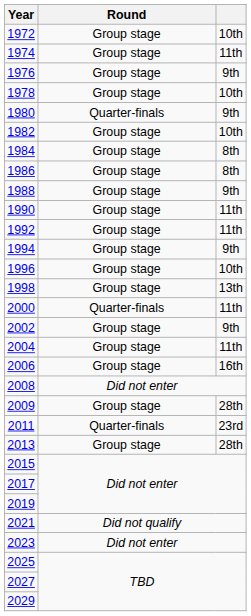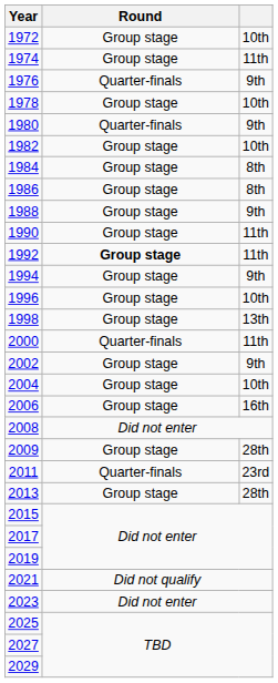 <table class="wikitable" style="text-align: center; font-size:90%">
 <tr>
 <th>Year</th>
 <th style="width:200px">Round</th>
 <th></th>
 </tr>
 <tr>
 <td><a href='#'>1972</a></td>
 <td>Group stage</td>
 <td>10th</td>
 </tr>
 <tr>
 <td><a href='#'>1974</a></td>
 <td>Group stage</td>
 <td>11th</td>
 </tr>
 <tr>
 <td><a href='#'>1976</a></td>
-<td>Group stage</td>
+<td>Quarter-finals</td>
 <td>9th</td>
 </tr>
 <tr>
 <td><a href='#'>1978</a></td>
 <td>Group stage</td>
 <td>10th</td>
 </tr>
 <tr>
 <td><a href='#'>1980</a></td>
 <td>Quarter-finals</td>
 <td>9th</td>
 </tr>
 <tr>
 <td><a href='#'>1982</a></td>
 <td>Group stage</td>
 <td>10th</td>
 </tr>
 <tr>
 <td><a href='#'>1984</a></td>
 <td>Group stage</td>
 <td>8th</td>
 </tr>
 <tr>
 <td><a href='#'>1986</a></td>
 <td>Group stage</td>
 <td>8th</td>
 </tr>
 <tr>
 <td><a href='#'>1988</a></td>
 <td>Group stage</td>
 <td>9th</td>
 </tr>
 <tr>
 <td><a href='#'>1990</a></td>
 <td>Group stage</td>
 <td>11th</td>
 </tr>
 <tr>
 <td><a href='#'>1992</a></td>
-<td>Group stage</td>
+<td><strong>Group stage</strong></td>
 <td>11th</td>
 </tr>
 <tr>
 <td><a href='#'>1994</a></td>
 <td>Group stage</td>
 <td>9th</td>
 </tr>
 <tr>
 <td><a href='#'>1996</a></td>
 <td>Group stage</td>
 <td>10th</td>
 </tr>
 <tr>
 <td><a href='#'>1998</a></td>
 <td>Group stage</td>
 <td>13th</td>
 </tr>
 <tr>
 <td><a href='#'>2000</a></td>
 <td>Quarter-finals</td>
 <td>11th</td>
 </tr>
 <tr>
 <td><a href='#'>2002</a></td>
 <td>Group stage</td>
 <td>9th</td>
 </tr>
 <tr>
 <td><a href='#'>2004</a></td>
 <td>Group stage</td>
-<td>11th</td>
+<td>10th</td>
 </tr>
 <tr>
 <td><a href='#'>2006</a></td>
 <td>Group stage</td>
 <td>16th</td>
 </tr>
 <tr>
 <td><a href='#'>2008</a></td>
 <td colspan="2"><em>Did not enter</em></td>
 </tr>
 <tr>
 <td><a href='#'>2009</a></td>
 <td>Group stage</td>
 <td>28th</td>
 </tr>
 <tr>
 <td><a href='#'>2011</a></td>
 <td>Quarter-finals</td>
 <td>23rd</td>
 </tr>
 <tr>
 <td><a href='#'>2013</a></td>
 <td>Group stage</td>
 <td>28th</td>
 </tr>
 <tr>
 <td><a href='#'>2015</a></td>
 <td colspan="2" rowspan="3"><em>Did not enter</em></td>
 </tr>
 <tr>
 <td><a href='#'>2017</a></td>
 </tr>
 <tr>
 <td><a href='#'>2019</a></td>
 </tr>
 <tr>
 <td><a href='#'>2021</a></td>
 <td colspan="2"><em>Did not qualify</em></td>
 </tr>
 <tr>
 <td><a href='#'>2023</a></td>
 <td colspan="2"><em>Did not enter</em></td>
 </tr>
 <tr>
 <td><a href='#'>2025</a></td>
 <td colspan="2" rowspan="3"><em>TBD</em></td>
 </tr>
 <tr>
 <td><a href='#'>2027</a></td>
 </tr>
 <tr>
 <td><a href='#'>2029</a></td>
 </tr>
 </table>
